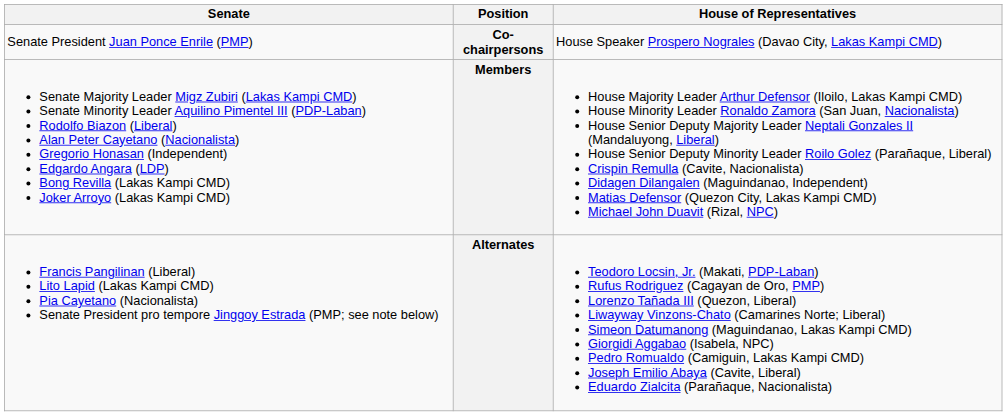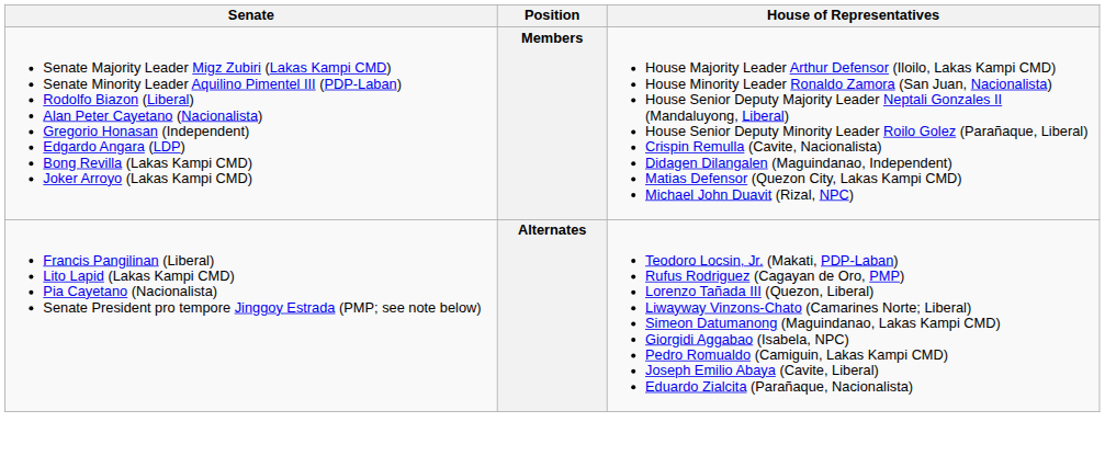 <table class=wikitable>
 <tr>
 <th width=45%>Senate</th>
 <th width=10%>Position</th>
 <th width=45%>House of Representatives</th>
-</tr>
-<tr>
-<td>Senate President <a href='#'>Juan Ponce Enrile</a> (<a href='#'>PMP</a>)</td>
-<th>Co-chairpersons</th>
-<td>House Speaker <a href='#'>Prospero Nograles</a> (Davao City, <a href='#'>Lakas Kampi CMD</a>)</td>
 </tr>
 <tr valign=top>
 <td><br><ul><li>Senate Majority Leader <a href='#'>Migz Zubiri</a> (<a href='#'>Lakas Kampi CMD</a>)</li><li>Senate Minority Leader <a href='#'>Aquilino Pimentel III</a> (<a href='#'>PDP-Laban</a>)</li><li><a href='#'>Rodolfo Biazon</a> (<a href='#'>Liberal</a>)</li><li><a href='#'>Alan Peter Cayetano</a> (<a href='#'>Nacionalista</a>)</li><li><a href='#'>Gregorio Honasan</a> (Independent)</li><li><a href='#'>Edgardo Angara</a> (<a href='#'>LDP</a>)</li><li><a href='#'>Bong Revilla</a> (Lakas Kampi CMD)</li><li><a href='#'>Joker Arroyo</a> (Lakas Kampi CMD)</li></ul></td>
 <th>Members</th>
 <td><br><ul><li>House Majority Leader <a href='#'>Arthur Defensor</a> (Iloilo, Lakas Kampi CMD)</li><li>House Minority Leader <a href='#'>Ronaldo Zamora</a> (San Juan, <a href='#'>Nacionalista</a>)</li><li>House Senior Deputy Majority Leader <a href='#'>Neptali Gonzales II</a> (Mandaluyong, <a href='#'>Liberal</a>)</li><li>House Senior Deputy Minority Leader <a href='#'>Roilo Golez</a> (Parañaque, Liberal)</li><li><a href='#'>Crispin Remulla</a> (Cavite, Nacionalista)</li><li><a href='#'>Didagen Dilangalen</a> (Maguindanao, Independent)</li><li><a href='#'>Matias Defensor</a> (Quezon City, Lakas Kampi CMD)</li><li><a href='#'>Michael John Duavit</a> (Rizal, <a href='#'>NPC</a>)</li></ul></td>
 </tr>
 <tr valign=top>
 <td><br><ul><li><a href='#'>Francis Pangilinan</a> (Liberal)</li><li><a href='#'>Lito Lapid</a> (Lakas Kampi CMD)</li><li><a href='#'>Pia Cayetano</a> (Nacionalista)</li><li>Senate President pro tempore <a href='#'>Jinggoy Estrada</a> (PMP; see note below)</li></ul></td>
 <th>Alternates</th>
 <td><br><ul><li><a href='#'>Teodoro Locsin, Jr.</a> (Makati, <a href='#'>PDP-Laban</a>)</li><li><a href='#'>Rufus Rodriguez</a> (Cagayan de Oro, <a href='#'>PMP</a>)</li><li><a href='#'>Lorenzo Tañada III</a> (Quezon, Liberal)</li><li><a href='#'>Liwayway Vinzons-Chato</a> (Camarines Norte; Liberal)</li><li><a href='#'>Simeon Datumanong</a> (Maguindanao, Lakas Kampi CMD)</li><li><a href='#'>Giorgidi Aggabao</a> (Isabela, NPC)</li><li><a href='#'>Pedro Romualdo</a> (Camiguin, Lakas Kampi CMD)</li><li><a href='#'>Joseph Emilio Abaya</a> (Cavite, Liberal)</li><li><a href='#'>Eduardo Zialcita</a> (Parañaque, Nacionalista)</li></ul></td>
 </tr>
 </table>
